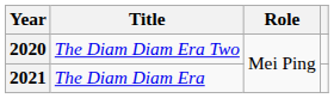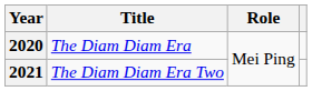 <table class="wikitable plainrowheaders sortable">
 <tr>
 <th scope="col">Year</th>
 <th scope="col">Title</th>
 <th scope="col">Role</th>
 <th scope="col" class="unsortable"></th>
 </tr>
 <tr>
 <th scope="row">2020</th>
-<td><em><a href='#'>The Diam Diam Era Two</a></em></td>
+<td><em><a href='#'>The Diam Diam Era</a></em></td>
 <td rowspan="2">Mei Ping</td>
 <td style="text-align:center"></td>
 </tr>
 <tr>
 <th scope="row">2021</th>
-<td><em><a href='#'>The Diam Diam Era</a></em></td>
+<td><em><a href='#'>The Diam Diam Era Two</a></em></td>
 <td style="text-align:center"></td>
 </tr>
 </table>
